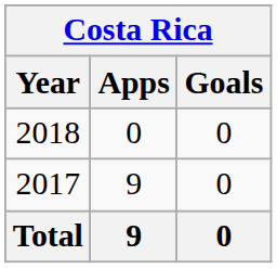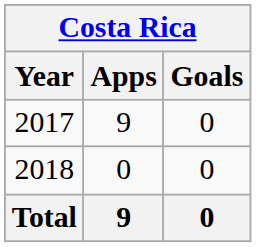 <table class="wikitable" style="text-align:center">
 <tr>
 <th colspan=3><a href='#'>Costa Rica</a></th>
 </tr>
 <tr>
 <th>Year</th>
 <th>Apps</th>
 <th>Goals</th>
 </tr>
 <tr>
-<td>2018</td>
-<td>0</td>
+<td>2017</td>
+<td>9</td>
 <td>0</td>
 </tr>
 <tr>
-<td>2017</td>
-<td>9</td>
+<td>2018</td>
+<td>0</td>
 <td>0</td>
 </tr>
 <tr>
 <th>Total</th>
 <th>9</th>
 <th>0</th>
 </tr>
 </table>
